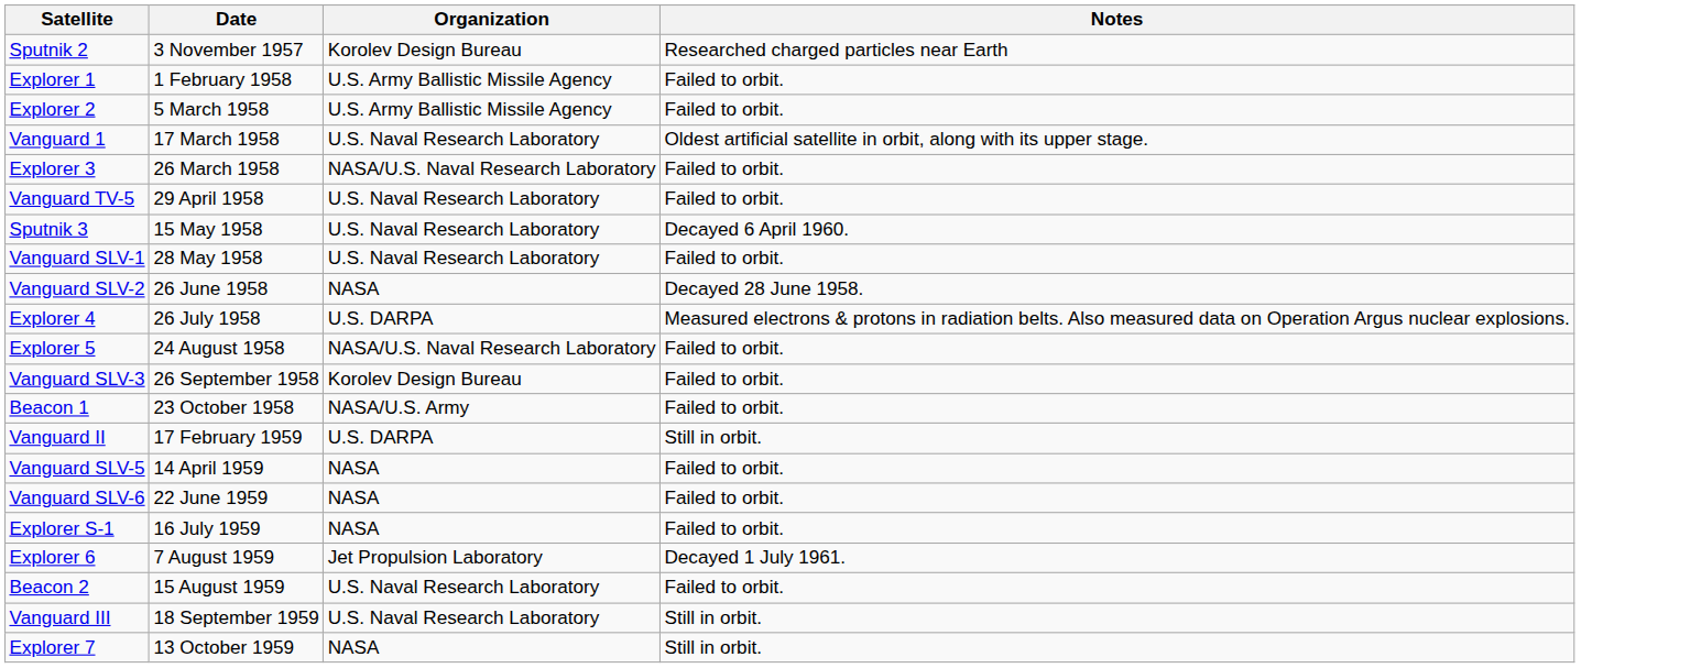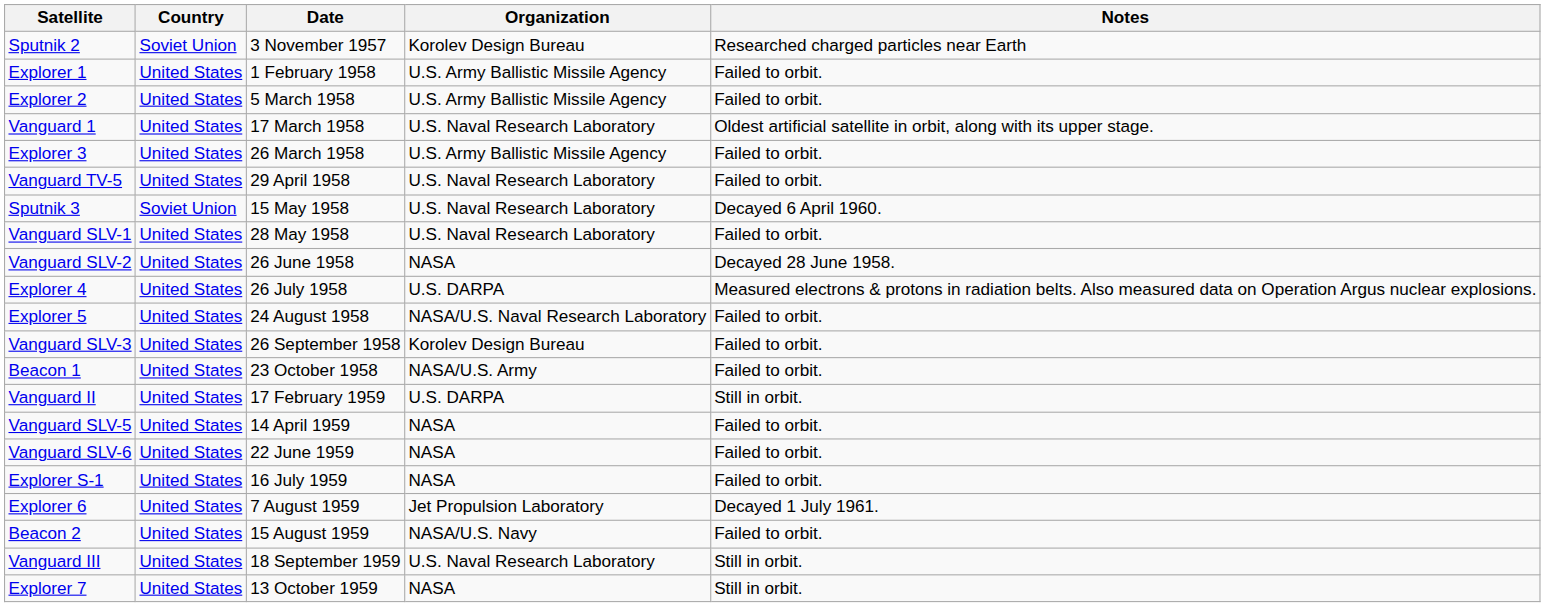 <table class="wikitable sortable sticky-header">
 <tr>
 <th>Satellite</th>
+<th>Country</th>
 <th>Date</th>
 <th>Organization</th>
 <th>Notes</th>
 </tr>
 <tr>
 <td><a href='#'>Sputnik 2</a></td>
+<td><a href='#'>Soviet Union</a></td>
 <td>3 November  1957</td>
 <td>Korolev Design Bureau</td>
 <td>Researched charged particles near Earth</td>
 </tr>
 <tr>
 <td><a href='#'>Explorer 1</a></td>
+<td><a href='#'>United States</a></td>
 <td>1 February 1958</td>
 <td>U.S. Army Ballistic Missile Agency</td>
 <td>Failed to orbit.</td>
 </tr>
 <tr>
 <td><a href='#'>Explorer 2</a></td>
+<td><a href='#'>United States</a></td>
 <td>5 March 1958</td>
 <td>U.S. Army Ballistic Missile Agency</td>
 <td>Failed to orbit.</td>
 </tr>
 <tr>
 <td><a href='#'>Vanguard 1</a></td>
+<td><a href='#'>United States</a></td>
 <td>17 March 1958</td>
 <td>U.S. Naval Research Laboratory</td>
 <td>Oldest artificial satellite in orbit, along with its upper stage.</td>
 </tr>
 <tr>
 <td><a href='#'>Explorer 3</a></td>
+<td><a href='#'>United States</a></td>
 <td>26 March 1958</td>
-<td>NASA/U.S. Naval Research Laboratory</td>
+<td>U.S. Army Ballistic Missile Agency</td>
 <td>Failed to orbit.</td>
 </tr>
 <tr>
 <td><a href='#'>Vanguard TV-5</a></td>
+<td><a href='#'>United States</a></td>
 <td>29 April 1958</td>
 <td>U.S. Naval Research Laboratory</td>
 <td>Failed to orbit.</td>
 </tr>
 <tr>
 <td><a href='#'>Sputnik 3</a></td>
+<td><a href='#'>Soviet Union</a></td>
 <td>15 May 1958</td>
 <td>U.S. Naval Research Laboratory</td>
 <td>Decayed 6 April 1960.</td>
 </tr>
 <tr>
 <td><a href='#'>Vanguard SLV-1</a></td>
+<td><a href='#'>United States</a></td>
 <td>28 May 1958</td>
 <td>U.S. Naval Research Laboratory</td>
 <td>Failed to orbit.</td>
 </tr>
 <tr>
 <td><a href='#'>Vanguard SLV-2</a></td>
+<td><a href='#'>United States</a></td>
 <td>26 June 1958</td>
 <td>NASA</td>
 <td>Decayed 28 June 1958.</td>
 </tr>
 <tr>
 <td><a href='#'>Explorer 4</a></td>
+<td><a href='#'>United States</a></td>
 <td>26 July 1958</td>
 <td>U.S. DARPA</td>
 <td>Measured electrons & protons in radiation belts.  Also measured data on Operation Argus nuclear explosions.</td>
 </tr>
 <tr>
 <td><a href='#'>Explorer 5</a></td>
+<td><a href='#'>United States</a></td>
 <td>24 August 1958</td>
 <td>NASA/U.S. Naval Research Laboratory</td>
 <td>Failed to orbit.</td>
 </tr>
 <tr>
 <td><a href='#'>Vanguard SLV-3</a></td>
+<td><a href='#'>United States</a></td>
 <td>26 September 1958</td>
 <td>Korolev Design Bureau</td>
 <td>Failed to orbit.</td>
 </tr>
 <tr>
 <td><a href='#'>Beacon 1</a></td>
+<td><a href='#'>United States</a></td>
 <td>23 October 1958</td>
 <td>NASA/U.S. Army</td>
 <td>Failed to orbit.</td>
 </tr>
 <tr>
 <td><a href='#'>Vanguard II</a></td>
+<td><a href='#'>United States</a></td>
 <td>17 February 1959</td>
 <td>U.S. DARPA</td>
 <td>Still in orbit.</td>
 </tr>
 <tr>
 <td><a href='#'>Vanguard SLV-5</a></td>
+<td><a href='#'>United States</a></td>
 <td>14 April 1959</td>
 <td>NASA</td>
 <td>Failed to orbit.</td>
 </tr>
 <tr>
 <td><a href='#'>Vanguard SLV-6</a></td>
+<td><a href='#'>United States</a></td>
 <td>22 June 1959</td>
 <td>NASA</td>
 <td>Failed to orbit.</td>
 </tr>
 <tr>
 <td><a href='#'>Explorer S-1</a></td>
+<td><a href='#'>United States</a></td>
 <td>16 July 1959</td>
 <td>NASA</td>
 <td>Failed to orbit.</td>
 </tr>
 <tr>
 <td><a href='#'>Explorer 6</a></td>
+<td><a href='#'>United States</a></td>
 <td>7 August 1959</td>
 <td>Jet Propulsion Laboratory</td>
 <td>Decayed 1 July 1961.</td>
 </tr>
 <tr>
 <td><a href='#'>Beacon 2</a></td>
+<td><a href='#'>United States</a></td>
 <td>15 August 1959</td>
-<td>U.S. Naval Research Laboratory</td>
+<td>NASA/U.S. Navy</td>
 <td>Failed to orbit.</td>
 </tr>
 <tr>
 <td><a href='#'>Vanguard III</a></td>
+<td><a href='#'>United States</a></td>
 <td>18 September 1959</td>
 <td>U.S. Naval Research Laboratory</td>
 <td>Still in orbit.</td>
 </tr>
 <tr>
 <td><a href='#'>Explorer 7</a></td>
+<td><a href='#'>United States</a></td>
 <td>13 October 1959</td>
 <td>NASA</td>
 <td>Still in orbit.</td>
 </tr>
 </table>
